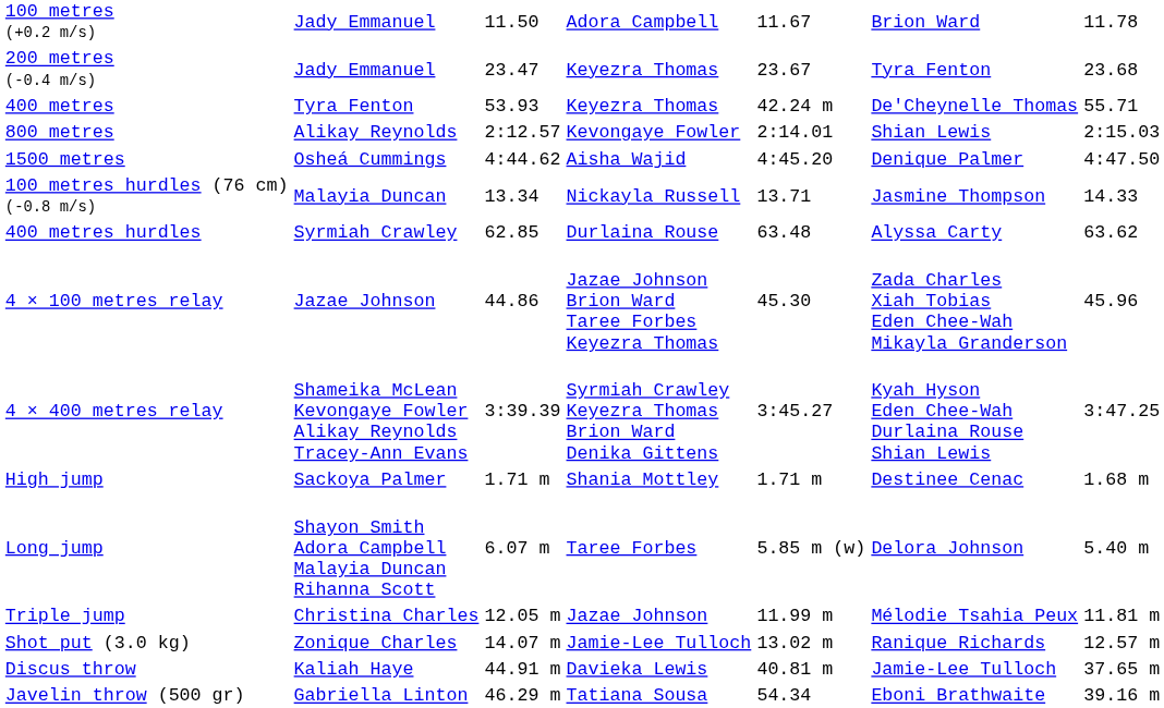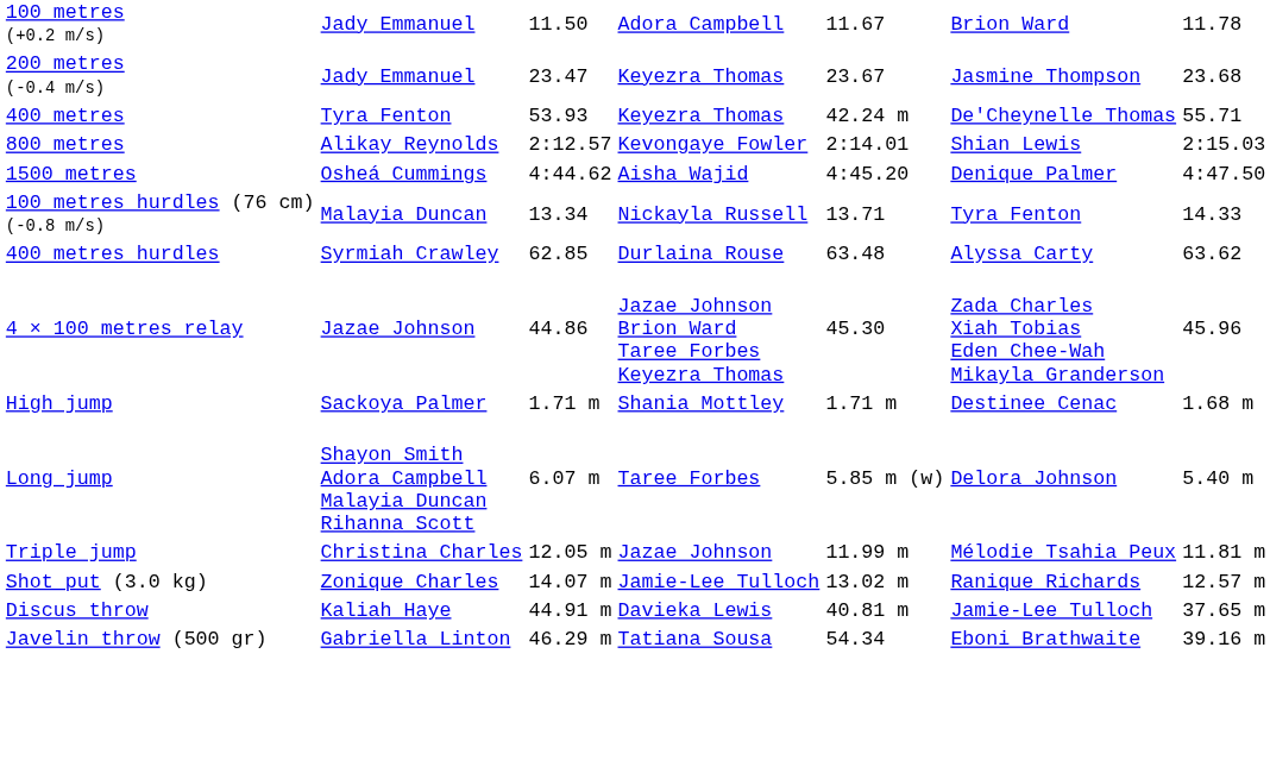 <table>
 <tr>
 <td><a href='#'>100 metres</a> <br> <small>(+0.2 m/s)</small></td>
 <td align=left><a href='#'>Jady Emmanuel</a> <br> </td>
 <td>11.50</td>
 <td align=left><a href='#'>Adora Campbell</a> <br> </td>
 <td>11.67</td>
 <td align=left><a href='#'>Brion Ward</a> <br> </td>
 <td>11.78</td>
 </tr>
 <tr>
 <td><a href='#'>200 metres</a> <br> <small>(-0.4 m/s)</small></td>
 <td align=left><a href='#'>Jady Emmanuel</a> <br> </td>
 <td>23.47</td>
 <td align=left><a href='#'>Keyezra Thomas</a> <br> </td>
 <td>23.67</td>
-<td align=left><a href='#'>Tyra Fenton</a> <br> </td>
+<td align=left><a href='#'>Jasmine Thompson</a> <br> </td>
 <td>23.68</td>
 </tr>
 <tr>
 <td><a href='#'>400 metres</a></td>
 <td align=left><a href='#'>Tyra Fenton</a> <br> </td>
 <td>53.93</td>
 <td align=left><a href='#'>Keyezra Thomas</a> <br> </td>
 <td>42.24 m</td>
 <td align=left><a href='#'>De'Cheynelle Thomas</a> <br> </td>
 <td>55.71</td>
 </tr>
 <tr>
 <td><a href='#'>800 metres</a></td>
 <td align=left><a href='#'>Alikay Reynolds</a> <br> </td>
 <td>2:12.57</td>
 <td align=left><a href='#'>Kevongaye Fowler</a> <br> </td>
 <td>2:14.01</td>
 <td align=left><a href='#'>Shian Lewis</a> <br> </td>
 <td>2:15.03</td>
 </tr>
 <tr>
 <td><a href='#'>1500 metres</a></td>
 <td align=left><a href='#'>Osheá Cummings</a> <br> </td>
 <td>4:44.62</td>
 <td align=left><a href='#'>Aisha Wajid</a> <br> </td>
 <td>4:45.20</td>
 <td align=left><a href='#'>Denique Palmer</a> <br> </td>
 <td>4:47.50</td>
 </tr>
 <tr>
 <td><a href='#'>100 metres hurdles</a> (76 cm) <br> <small>(-0.8 m/s)</small></td>
 <td align=left><a href='#'>Malayia Duncan</a> <br> </td>
 <td>13.34</td>
 <td align=left><a href='#'>Nickayla Russell</a> <br> </td>
 <td>13.71</td>
-<td align=left><a href='#'>Jasmine Thompson</a> <br> </td>
+<td align=left><a href='#'>Tyra Fenton</a> <br> </td>
 <td>14.33</td>
 </tr>
 <tr>
 <td><a href='#'>400 metres hurdles</a></td>
 <td align=left><a href='#'>Syrmiah Crawley</a> <br> </td>
 <td>62.85</td>
 <td align=left><a href='#'>Durlaina Rouse</a> <br> </td>
 <td>63.48</td>
 <td align=left><a href='#'>Alyssa Carty</a> <br> </td>
 <td>63.62</td>
 </tr>
 <tr>
 <td><a href='#'>4 × 100 metres relay</a></td>
 <td align=left><a href='#'>Jazae Johnson</a> <br> </td>
 <td>44.86 </td>
 <td align=left> <br> <a href='#'>Jazae Johnson</a><br><a href='#'>Brion Ward</a><br><a href='#'>Taree Forbes</a><br><a href='#'>Keyezra Thomas</a></td>
 <td>45.30</td>
 <td align=left> <br> <a href='#'>Zada Charles</a><br><a href='#'>Xiah Tobias</a><br><a href='#'>Eden Chee-Wah</a><br><a href='#'>Mikayla Granderson</a></td>
 <td>45.96</td>
-</tr>
-<tr>
-<td><a href='#'>4 × 400 metres relay</a></td>
-<td align=left> <br> <a href='#'>Shameika McLean</a><br><a href='#'>Kevongaye Fowler</a><br><a href='#'>Alikay Reynolds</a><br><a href='#'>Tracey-Ann Evans</a></td>
-<td>3:39.39</td>
-<td align=left> <br> <a href='#'>Syrmiah Crawley</a><br><a href='#'>Keyezra Thomas</a><br><a href='#'>Brion Ward</a><br><a href='#'>Denika Gittens</a></td>
-<td>3:45.27</td>
-<td align=left> <br> <a href='#'>Kyah Hyson</a><br><a href='#'>Eden Chee-Wah</a><br><a href='#'>Durlaina Rouse</a><br><a href='#'>Shian Lewis</a></td>
-<td>3:47.25</td>
 </tr>
 <tr>
 <td><a href='#'>High jump</a></td>
 <td align=left><a href='#'>Sackoya Palmer</a> <br> </td>
 <td>1.71 m</td>
 <td align=left><a href='#'>Shania Mottley</a> <br> </td>
 <td>1.71 m</td>
 <td align=left><a href='#'>Destinee Cenac</a> <br> </td>
 <td>1.68 m</td>
 </tr>
 <tr>
 <td><a href='#'>Long jump</a></td>
 <td align=left> <br> <a href='#'>Shayon Smith</a><br><a href='#'>Adora Campbell</a><br><a href='#'>Malayia Duncan</a><br><a href='#'>Rihanna Scott</a></td>
 <td>6.07 m</td>
 <td align=left><a href='#'>Taree Forbes</a> <br> </td>
 <td>5.85 m (w)</td>
 <td align=left><a href='#'>Delora Johnson</a> <br> </td>
 <td>5.40 m</td>
 </tr>
 <tr>
 <td><a href='#'>Triple jump</a></td>
 <td align=left><a href='#'>Christina Charles</a> <br> </td>
 <td>12.05 m</td>
 <td align=left><a href='#'>Jazae Johnson</a> <br> </td>
 <td>11.99 m</td>
 <td align=left><a href='#'>Mélodie Tsahia Peux</a> <br> </td>
 <td>11.81 m</td>
 </tr>
 <tr>
 <td><a href='#'>Shot put</a> (3.0 kg)</td>
 <td align=left><a href='#'>Zonique Charles</a> <br> </td>
 <td>14.07 m</td>
 <td align=left><a href='#'>Jamie-Lee Tulloch</a> <br> </td>
 <td>13.02 m</td>
 <td align=left><a href='#'>Ranique Richards</a> <br> </td>
 <td>12.57 m</td>
 </tr>
 <tr>
 <td><a href='#'>Discus throw</a></td>
 <td align=left><a href='#'>Kaliah Haye</a> <br> </td>
 <td>44.91 m</td>
 <td align=left><a href='#'>Davieka Lewis</a> <br> </td>
 <td>40.81 m</td>
 <td align=left><a href='#'>Jamie-Lee Tulloch</a> <br> </td>
 <td>37.65 m</td>
 </tr>
 <tr>
 <td><a href='#'>Javelin throw</a> (500 gr)</td>
 <td align=left><a href='#'>Gabriella Linton</a> <br> </td>
 <td>46.29 m</td>
 <td align=left><a href='#'>Tatiana Sousa</a> <br> </td>
 <td>54.34</td>
 <td align=left><a href='#'>Eboni Brathwaite</a> <br> </td>
 <td>39.16 m</td>
 </tr>
 </table>
